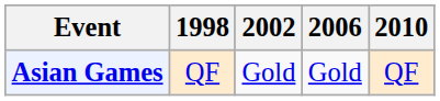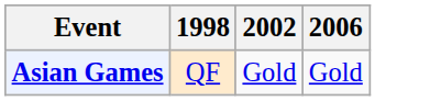 <table class="wikitable" style="font-size: 90%; text-align:center">
 <tr>
 <th>Event</th>
 <th>1998</th>
 <th>2002</th>
 <th>2006</th>
-<th>2010</th>
 </tr>
 <tr>
 <td bgcolor="#ECF2FF"; align="left"><strong><a href='#'>Asian Games</a></strong></td>
 <td bgcolor=FFEBCD><a href='#'>QF</a></td>
 <td> <a href='#'>Gold</a></td>
 <td> <a href='#'>Gold</a></td>
-<td bgcolor=FFEBCD><a href='#'>QF</a></td>
 </tr>
 </table>
